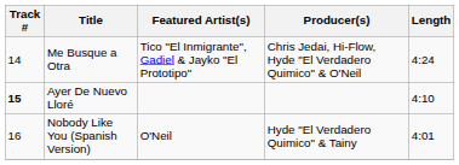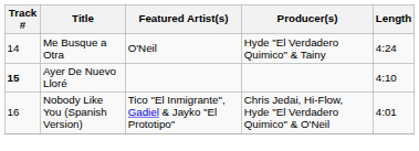 <table class="wikitable sortable">
 <tr>
 <th>Track #</th>
 <th>Title</th>
 <th>Featured Artist(s)</th>
 <th>Producer(s)</th>
 <th>Length</th>
 </tr>
 <tr>
 <td>14</td>
 <td>Me Busque a Otra</td>
-<td>Tico "El Inmigrante", <a href='#'>Gadiel</a> & Jayko "El Prototipo"</td>
-<td>Chris Jedai, Hi-Flow, Hyde "El Verdadero Quimico" & O'Neil</td>
+<td>O'Neil</td>
+<td>Hyde "El Verdadero Quimico" & Tainy</td>
 <td>4:24</td>
 </tr>
 <tr>
 <td><strong>15</strong></td>
 <td>Ayer De Nuevo Lloré</td>
 <td></td>
 <td></td>
 <td>4:10</td>
 </tr>
 <tr>
 <td>16</td>
 <td>Nobody Like You (Spanish Version)</td>
-<td>O'Neil</td>
-<td>Hyde "El Verdadero Quimico" & Tainy</td>
+<td>Tico "El Inmigrante", <a href='#'>Gadiel</a> & Jayko "El Prototipo"</td>
+<td>Chris Jedai, Hi-Flow, Hyde "El Verdadero Quimico" & O'Neil</td>
 <td>4:01</td>
 </tr>
 <tr>
 </tr>
 </table>
